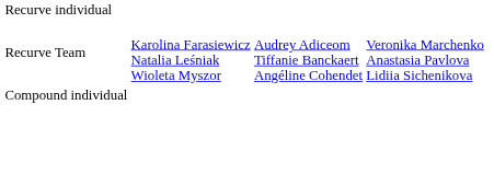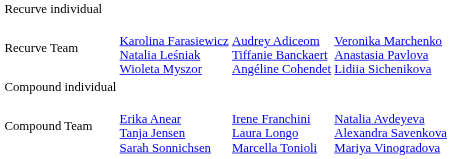 <table>
 <tr>
 <td>Recurve individual</td>
 <td></td>
 <td></td>
 <td></td>
 </tr>
 <tr>
 <td>Recurve Team</td>
 <td><br><a href='#'>Karolina Farasiewicz</a><br><a href='#'>Natalia Leśniak</a><br><a href='#'>Wioleta Myszor</a></td>
 <td><br><a href='#'>Audrey Adiceom</a><br><a href='#'>Tiffanie Banckaert</a><br><a href='#'>Angéline Cohendet</a></td>
 <td><br><a href='#'>Veronika Marchenko</a><br><a href='#'>Anastasia Pavlova</a><br><a href='#'>Lidiia Sichenikova</a></td>
 </tr>
 <tr>
 <td>Compound individual</td>
 <td></td>
 <td></td>
 <td></td>
 </tr>
+<tr>
+<td>Compound Team</td>
+<td><br><a href='#'>Erika Anear</a><br><a href='#'>Tanja Jensen</a><br><a href='#'>Sarah Sonnichsen</a></td>
+<td><br><a href='#'>Irene Franchini</a><br><a href='#'>Laura Longo</a><br><a href='#'>Marcella Tonioli</a></td>
+<td><br><a href='#'>Natalia Avdeyeva</a><br><a href='#'>Alexandra Savenkova</a><br><a href='#'>Mariya Vinogradova</a></td>
+</tr>
 </table>
